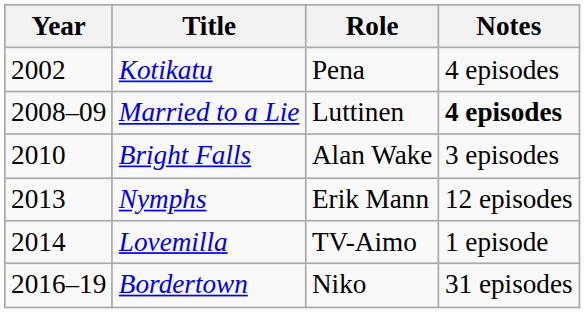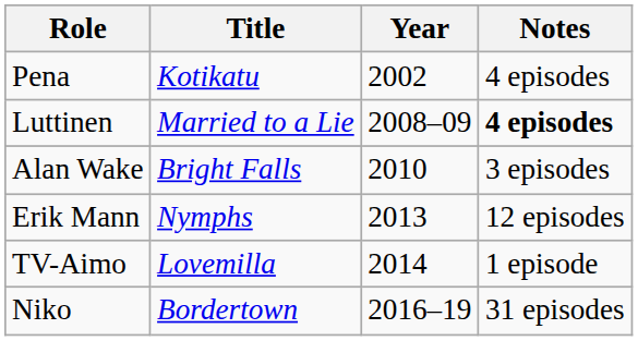 <table class="wikitable sortable">
 <tr>
+<th>Role</th>
+<th>Title</th>
 <th>Year</th>
-<th>Title</th>
-<th>Role</th>
 <th class="unsortable">Notes</th>
 </tr>
 <tr>
+<td>Pena</td>
+<td><em><a href='#'>Kotikatu</a></em></td>
 <td>2002</td>
-<td><em><a href='#'>Kotikatu</a></em></td>
-<td>Pena</td>
 <td>4 episodes</td>
 </tr>
 <tr>
+<td>Luttinen</td>
+<td><em><a href='#'>Married to a Lie</a></em></td>
 <td>2008–09</td>
-<td><em><a href='#'>Married to a Lie</a></em></td>
-<td>Luttinen</td>
 <td><strong>4 episodes</strong></td>
 </tr>
 <tr>
+<td>Alan Wake</td>
+<td><em><a href='#'>Bright Falls</a></em></td>
 <td>2010</td>
-<td><em><a href='#'>Bright Falls</a></em></td>
-<td>Alan Wake</td>
 <td>3 episodes</td>
 </tr>
 <tr>
+<td>Erik Mann</td>
+<td><em><a href='#'>Nymphs</a></em></td>
 <td>2013</td>
-<td><em><a href='#'>Nymphs</a></em></td>
-<td>Erik Mann</td>
 <td>12 episodes</td>
 </tr>
 <tr>
+<td>TV-Aimo</td>
+<td><em><a href='#'>Lovemilla</a></em></td>
 <td>2014</td>
-<td><em><a href='#'>Lovemilla</a></em></td>
-<td>TV-Aimo</td>
 <td>1 episode</td>
 </tr>
 <tr>
+<td>Niko</td>
+<td><em><a href='#'>Bordertown</a></em></td>
 <td>2016–19</td>
-<td><em><a href='#'>Bordertown</a></em></td>
-<td>Niko</td>
 <td>31 episodes</td>
 </tr>
 </table>
